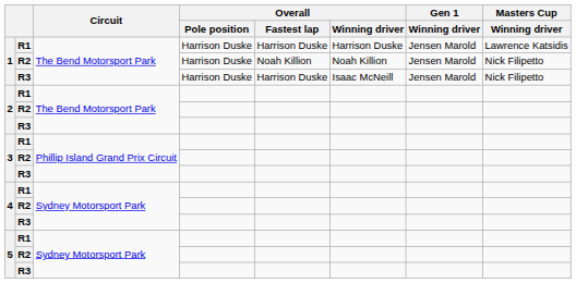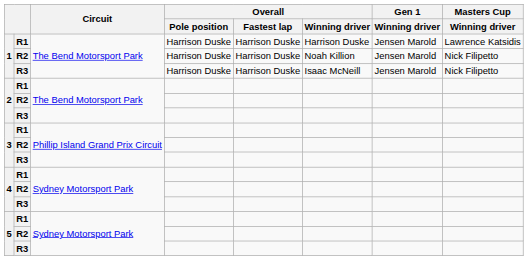 <table class="wikitable" style="font-size: 85%">
 <tr>
 <th colspan="2" rowspan="2"></th>
 <th rowspan="2">Circuit</th>
 <th colspan="3">Overall</th>
 <th>Gen 1</th>
 <th>Masters Cup</th>
 </tr>
 <tr>
 <th>Pole position</th>
 <th>Fastest lap</th>
 <th>Winning driver</th>
 <th>Winning driver</th>
 <th>Winning driver</th>
 </tr>
 <tr>
 <th rowspan="3">1</th>
 <th>R1</th>
 <td rowspan="3"> <a href='#'>The Bend Motorsport Park</a></td>
 <td> Harrison Duske</td>
 <td> Harrison Duske</td>
 <td> Harrison Duske</td>
 <td> Jensen Marold</td>
 <td> Lawrence Katsidis</td>
 </tr>
 <tr>
 <th>R2</th>
 <td> Harrison Duske</td>
-<td> Noah Killion</td>
+<td> Harrison Duske</td>
 <td> Noah Killion</td>
 <td> Jensen Marold</td>
 <td> Nick Filipetto</td>
 </tr>
 <tr>
 <th>R3</th>
 <td> Harrison Duske</td>
 <td> Harrison Duske</td>
 <td> Isaac McNeill</td>
 <td> Jensen Marold</td>
 <td> Nick Filipetto</td>
 </tr>
 <tr>
 <th rowspan="3">2</th>
 <th>R1</th>
 <td rowspan="3"> <a href='#'>The Bend Motorsport Park</a></td>
 <td></td>
 <td></td>
 <td></td>
 <td></td>
 <td></td>
 </tr>
 <tr>
 <th>R2</th>
 <td></td>
 <td></td>
 <td></td>
 <td></td>
 <td></td>
 </tr>
 <tr>
 <th>R3</th>
 <td></td>
 <td></td>
 <td></td>
 <td></td>
 <td></td>
 </tr>
 <tr>
 <th rowspan="3">3</th>
 <th>R1</th>
 <td rowspan="3"> <a href='#'>Phillip Island Grand Prix Circuit</a></td>
 <td></td>
 <td></td>
 <td></td>
 <td></td>
 <td></td>
 </tr>
 <tr>
 <th>R2</th>
 <td></td>
 <td></td>
 <td></td>
 <td></td>
 <td></td>
 </tr>
 <tr>
 <th>R3</th>
 <td></td>
 <td></td>
 <td></td>
 <td></td>
 <td></td>
 </tr>
 <tr>
 <th rowspan="3">4</th>
 <th>R1</th>
 <td rowspan="3"> <a href='#'>Sydney Motorsport Park</a></td>
 <td></td>
 <td></td>
 <td></td>
 <td></td>
 <td></td>
 </tr>
 <tr>
 <th>R2</th>
 <td></td>
 <td></td>
 <td></td>
 <td></td>
 <td></td>
 </tr>
 <tr>
 <th>R3</th>
 <td></td>
 <td></td>
 <td></td>
 <td></td>
 <td></td>
 </tr>
 <tr>
 <th rowspan="3">5</th>
 <th>R1</th>
 <td rowspan="3"> <a href='#'>Sydney Motorsport Park</a></td>
 <td></td>
 <td></td>
 <td></td>
 <td></td>
 <td></td>
 </tr>
 <tr>
 <th>R2</th>
 <td></td>
 <td></td>
 <td></td>
 <td></td>
 <td></td>
 </tr>
 <tr>
 <th>R3</th>
 <td></td>
 <td></td>
 <td></td>
 <td></td>
 <td></td>
 </tr>
 </table>
